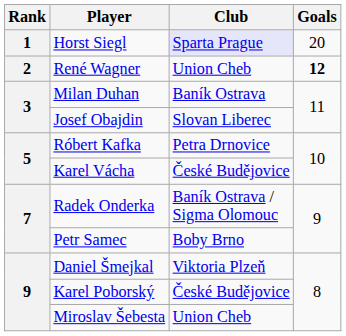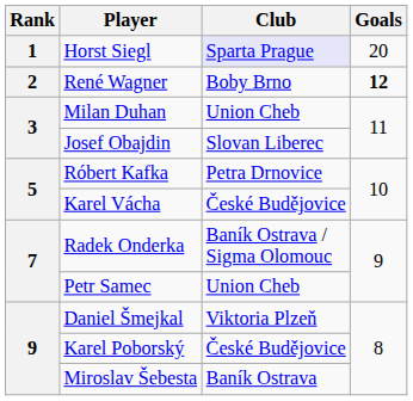 <table class="wikitable" style="text-align:center">
 <tr>
 <th>Rank</th>
 <th>Player</th>
 <th>Club</th>
 <th>Goals</th>
 </tr>
 <tr>
 <th>1</th>
 <td align="left"> <a href='#'>Horst Siegl</a></td>
 <td align="left" style="background: lavender;"><a href='#'>Sparta Prague</a></td>
 <td>20</td>
 </tr>
 <tr>
 <th>2</th>
 <td align="left"> <a href='#'>René Wagner</a></td>
-<td align="left"><a href='#'>Union Cheb</a></td>
+<td align="left"><a href='#'>Boby Brno</a></td>
 <td><strong>12</strong></td>
 </tr>
 <tr>
 <th rowspan="2">3</th>
 <td align="left"> <a href='#'>Milan Duhan</a></td>
-<td align="left"><a href='#'>Baník Ostrava</a></td>
+<td align="left"><a href='#'>Union Cheb</a></td>
 <td rowspan="2">11</td>
 </tr>
 <tr>
 <td align="left"> <a href='#'>Josef Obajdin</a></td>
 <td align="left"><a href='#'>Slovan Liberec</a></td>
 </tr>
 <tr>
 <th rowspan="2">5</th>
 <td align="left"> <a href='#'>Róbert Kafka</a></td>
 <td align="left"><a href='#'>Petra Drnovice</a></td>
 <td rowspan="2">10</td>
 </tr>
 <tr>
 <td align="left"> <a href='#'>Karel Vácha</a></td>
 <td align="left"><a href='#'>České Budějovice</a></td>
 </tr>
 <tr>
 <th rowspan="2">7</th>
 <td align="left"> <a href='#'>Radek Onderka</a></td>
 <td align="left"><a href='#'>Baník Ostrava</a> /<br><a href='#'>Sigma Olomouc</a></td>
 <td rowspan="2">9</td>
 </tr>
 <tr>
 <td align="left"> <a href='#'>Petr Samec</a></td>
-<td align="left"><a href='#'>Boby Brno</a></td>
+<td align="left"><a href='#'>Union Cheb</a></td>
 </tr>
 <tr>
 <th rowspan="3">9</th>
 <td align="left"> <a href='#'>Daniel Šmejkal</a></td>
 <td align="left"><a href='#'>Viktoria Plzeň</a></td>
 <td rowspan="3">8</td>
 </tr>
 <tr>
 <td align="left"> <a href='#'>Karel Poborský</a></td>
 <td align="left"><a href='#'>České Budějovice</a></td>
 </tr>
 <tr>
 <td align="left"> <a href='#'>Miroslav Šebesta</a></td>
-<td align="left"><a href='#'>Union Cheb</a></td>
+<td align="left"><a href='#'>Baník Ostrava</a></td>
 </tr>
 </table>
